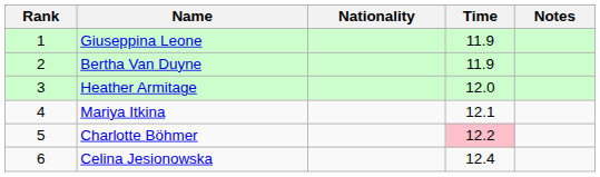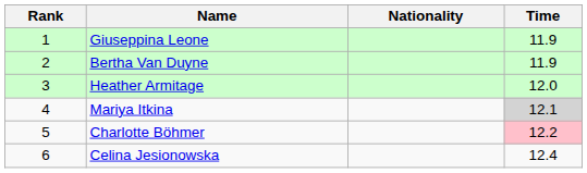 <table class="wikitable sortable" style="text-align:center;width: 50%">
 <tr>
 <th>Rank</th>
 <th>Name</th>
 <th>Nationality</th>
 <th>Time</th>
-<th>Notes</th>
 </tr>
 <tr bgcolor=ccffcc>
 <td>1</td>
 <td align=left><a href='#'>Giuseppina Leone</a></td>
 <td align=left></td>
 <td>11.9</td>
-<td></td>
 </tr>
 <tr bgcolor=ccffcc>
 <td>2</td>
 <td align=left><a href='#'>Bertha Van Duyne</a></td>
 <td align=left></td>
 <td>11.9</td>
-<td></td>
 </tr>
 <tr bgcolor=ccffcc>
 <td>3</td>
 <td align=left><a href='#'>Heather Armitage</a></td>
 <td align=left></td>
 <td>12.0</td>
-<td></td>
 </tr>
 <tr>
 <td>4</td>
 <td align=left><a href='#'>Mariya Itkina</a></td>
 <td align=left></td>
-<td>12.1</td>
-<td></td>
+<td style="background: lightgrey;">12.1</td>
 </tr>
 <tr>
 <td>5</td>
 <td align=left><a href='#'>Charlotte Böhmer</a></td>
 <td align=left></td>
 <td style="background: pink;">12.2</td>
-<td></td>
 </tr>
 <tr>
 <td>6</td>
 <td align=left><a href='#'>Celina Jesionowska</a></td>
 <td align=left></td>
 <td>12.4</td>
-<td></td>
 </tr>
 </table>
